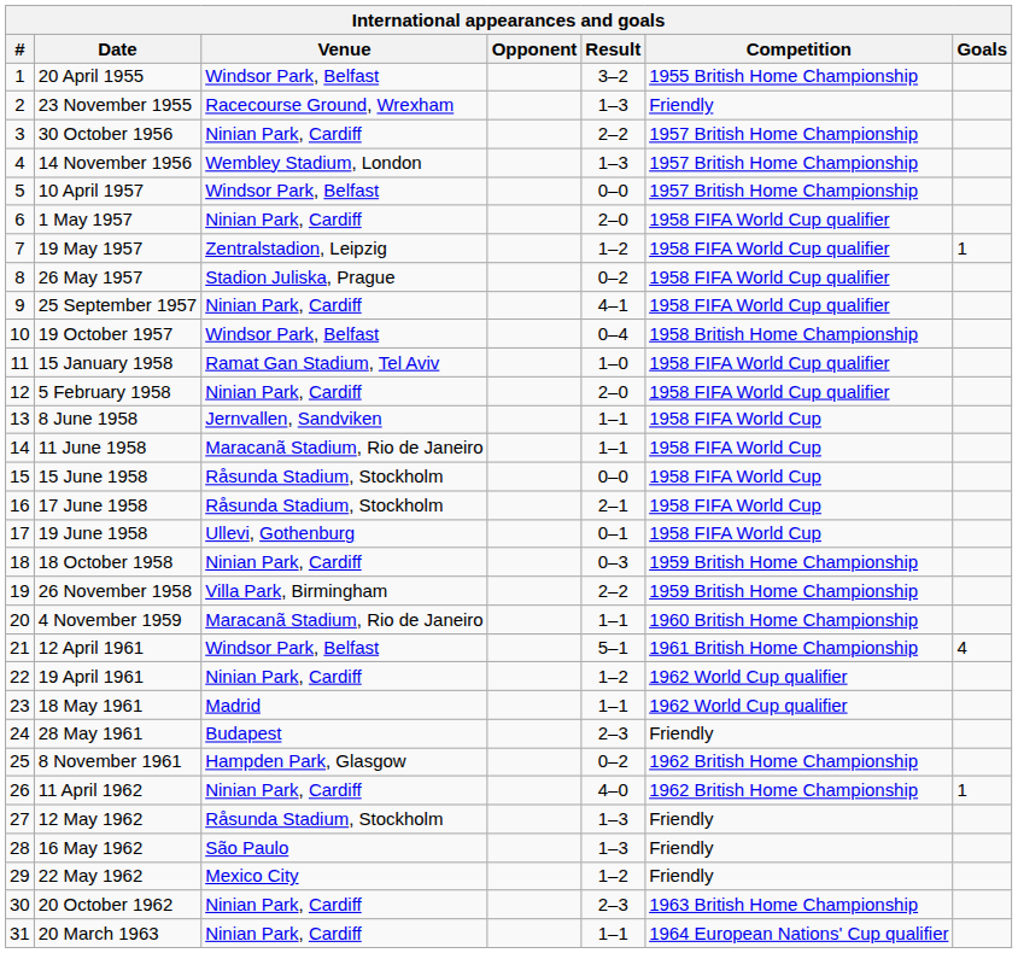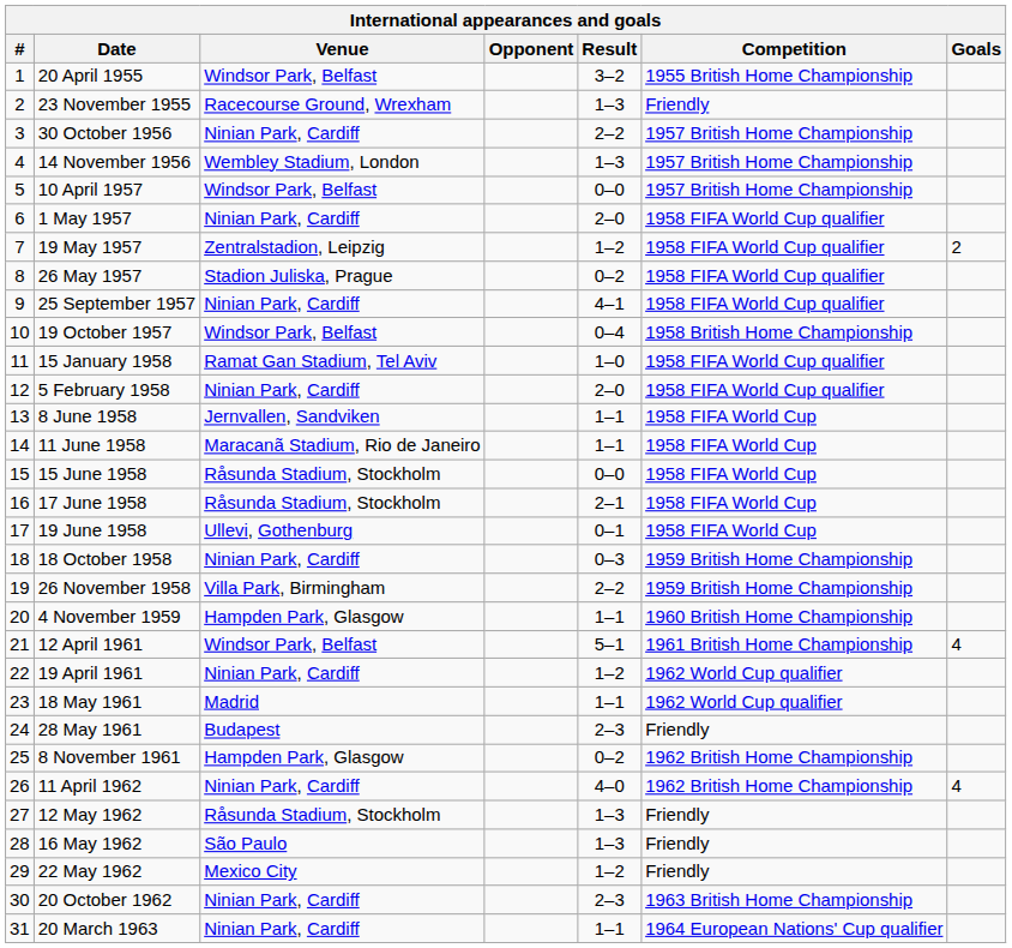 <table class="wikitable collapsible" style="font-size:90%">
 <tr>
 <th colspan="7"><strong>International appearances and goals</strong></th>
 </tr>
 <tr>
 <th>#</th>
 <th>Date</th>
 <th>Venue</th>
 <th>Opponent</th>
 <th>Result</th>
 <th>Competition</th>
 <th>Goals</th>
 </tr>
 <tr>
 <td align="center">1</td>
 <td>20 April 1955</td>
 <td><a href='#'>Windsor Park</a>, <a href='#'>Belfast</a></td>
 <td></td>
 <td align="center">3–2</td>
 <td><a href='#'>1955 British Home Championship</a></td>
 <td></td>
 </tr>
 <tr>
 <td align="center">2</td>
 <td>23 November 1955</td>
 <td><a href='#'>Racecourse Ground</a>, <a href='#'>Wrexham</a></td>
 <td></td>
 <td align="center">1–3</td>
 <td><a href='#'>Friendly</a></td>
 <td></td>
 </tr>
 <tr>
 <td align="center">3</td>
 <td>30 October 1956</td>
 <td><a href='#'>Ninian Park</a>, <a href='#'>Cardiff</a></td>
 <td></td>
 <td align="center">2–2</td>
 <td><a href='#'>1957 British Home Championship</a></td>
 <td></td>
 </tr>
 <tr>
 <td align="center">4</td>
 <td>14 November 1956</td>
 <td><a href='#'>Wembley Stadium</a>, London</td>
 <td></td>
 <td align="center">1–3</td>
 <td><a href='#'>1957 British Home Championship</a></td>
 <td></td>
 </tr>
 <tr>
 <td align="center">5</td>
 <td>10 April 1957</td>
 <td><a href='#'>Windsor Park</a>, <a href='#'>Belfast</a></td>
 <td></td>
 <td align="center">0–0</td>
 <td><a href='#'>1957 British Home Championship</a></td>
 <td></td>
 </tr>
 <tr>
 <td align="center">6</td>
 <td>1 May 1957</td>
 <td><a href='#'>Ninian Park</a>, <a href='#'>Cardiff</a></td>
 <td></td>
 <td align="center">2–0</td>
 <td><a href='#'>1958 FIFA World Cup qualifier</a></td>
 <td></td>
 </tr>
 <tr>
 <td align="center">7</td>
 <td>19 May 1957</td>
 <td><a href='#'>Zentralstadion</a>, Leipzig</td>
 <td></td>
 <td align="center">1–2</td>
 <td><a href='#'>1958 FIFA World Cup qualifier</a></td>
-<td>1</td>
+<td>2</td>
 </tr>
 <tr>
 <td align="center">8</td>
 <td>26 May 1957</td>
 <td><a href='#'>Stadion Juliska</a>, Prague</td>
 <td></td>
 <td align="center">0–2</td>
 <td><a href='#'>1958 FIFA World Cup qualifier</a></td>
 <td></td>
 </tr>
 <tr>
 <td align="center">9</td>
 <td>25 September 1957</td>
 <td><a href='#'>Ninian Park</a>, <a href='#'>Cardiff</a></td>
 <td></td>
 <td align="center">4–1</td>
 <td><a href='#'>1958 FIFA World Cup qualifier</a></td>
 <td></td>
 </tr>
 <tr>
 <td align="center">10</td>
 <td>19 October 1957</td>
 <td><a href='#'>Windsor Park</a>, <a href='#'>Belfast</a></td>
 <td></td>
 <td align="center">0–4</td>
 <td><a href='#'>1958 British Home Championship</a></td>
 <td></td>
 </tr>
 <tr>
 <td align="center">11</td>
 <td>15 January 1958</td>
 <td><a href='#'>Ramat Gan Stadium</a>, <a href='#'>Tel Aviv</a></td>
 <td></td>
 <td align="center">1–0</td>
 <td><a href='#'>1958 FIFA World Cup qualifier</a></td>
 <td></td>
 </tr>
 <tr>
 <td align="center">12</td>
 <td>5 February 1958</td>
 <td><a href='#'>Ninian Park</a>, <a href='#'>Cardiff</a></td>
 <td></td>
 <td align="center">2–0</td>
 <td><a href='#'>1958 FIFA World Cup qualifier</a></td>
 <td></td>
 </tr>
 <tr>
 <td align="center">13</td>
 <td>8 June 1958</td>
 <td><a href='#'>Jernvallen</a>, <a href='#'>Sandviken</a></td>
 <td></td>
 <td align="center">1–1</td>
 <td><a href='#'>1958 FIFA World Cup</a></td>
 <td></td>
 </tr>
 <tr>
 <td align="center">14</td>
 <td>11 June 1958</td>
 <td><a href='#'>Maracanã Stadium</a>, Rio de Janeiro</td>
 <td></td>
 <td align="center">1–1</td>
 <td><a href='#'>1958 FIFA World Cup</a></td>
 <td></td>
 </tr>
 <tr>
 <td align="center">15</td>
 <td>15 June 1958</td>
 <td><a href='#'>Råsunda Stadium</a>, Stockholm</td>
 <td></td>
 <td align="center">0–0</td>
 <td><a href='#'>1958 FIFA World Cup</a></td>
 <td></td>
 </tr>
 <tr>
 <td align="center">16</td>
 <td>17 June 1958</td>
 <td><a href='#'>Råsunda Stadium</a>, Stockholm</td>
 <td></td>
 <td align="center">2–1</td>
 <td><a href='#'>1958 FIFA World Cup</a></td>
 <td></td>
 </tr>
 <tr>
 <td align="center">17</td>
 <td>19 June 1958</td>
 <td><a href='#'>Ullevi</a>, <a href='#'>Gothenburg</a></td>
 <td></td>
 <td align="center">0–1</td>
 <td><a href='#'>1958 FIFA World Cup</a></td>
 <td></td>
 </tr>
 <tr>
 <td align="center">18</td>
 <td>18 October 1958</td>
 <td><a href='#'>Ninian Park</a>, <a href='#'>Cardiff</a></td>
 <td></td>
 <td align="center">0–3</td>
 <td><a href='#'>1959 British Home Championship</a></td>
 <td></td>
 </tr>
 <tr>
 <td align="center">19</td>
 <td>26 November 1958</td>
 <td><a href='#'>Villa Park</a>, Birmingham</td>
 <td></td>
 <td align="center">2–2</td>
 <td><a href='#'>1959 British Home Championship</a></td>
 <td></td>
 </tr>
 <tr>
 <td align="center">20</td>
 <td>4 November 1959</td>
-<td><a href='#'>Maracanã Stadium</a>, Rio de Janeiro</td>
+<td><a href='#'>Hampden Park</a>, Glasgow</td>
 <td></td>
 <td align="center">1–1</td>
 <td><a href='#'>1960 British Home Championship</a></td>
 <td></td>
 </tr>
 <tr>
 <td align="center">21</td>
 <td>12 April 1961</td>
 <td><a href='#'>Windsor Park</a>, <a href='#'>Belfast</a></td>
 <td></td>
 <td align="center">5–1</td>
 <td><a href='#'>1961 British Home Championship</a></td>
 <td>4</td>
 </tr>
 <tr>
 <td align="center">22</td>
 <td>19 April 1961</td>
 <td><a href='#'>Ninian Park</a>, <a href='#'>Cardiff</a></td>
 <td></td>
 <td align="center">1–2</td>
 <td><a href='#'>1962 World Cup qualifier</a></td>
 <td></td>
 </tr>
 <tr>
 <td align="center">23</td>
 <td>18 May 1961</td>
 <td><a href='#'>Madrid</a></td>
 <td></td>
 <td align="center">1–1</td>
 <td><a href='#'>1962 World Cup qualifier</a></td>
 <td></td>
 </tr>
 <tr>
 <td align="center">24</td>
 <td>28 May 1961</td>
 <td><a href='#'>Budapest</a></td>
 <td></td>
 <td align="center">2–3</td>
 <td>Friendly</td>
 <td></td>
 </tr>
 <tr>
 <td align="center">25</td>
 <td>8 November 1961</td>
 <td><a href='#'>Hampden Park</a>, Glasgow</td>
 <td></td>
 <td align="center">0–2</td>
 <td><a href='#'>1962 British Home Championship</a></td>
 <td></td>
 </tr>
 <tr>
 <td align="center">26</td>
 <td>11 April 1962</td>
 <td><a href='#'>Ninian Park</a>, <a href='#'>Cardiff</a></td>
 <td></td>
 <td align="center">4–0</td>
 <td><a href='#'>1962 British Home Championship</a></td>
-<td>1</td>
+<td>4</td>
 </tr>
 <tr>
 <td align="center">27</td>
 <td>12 May 1962</td>
 <td><a href='#'>Råsunda Stadium</a>, Stockholm</td>
 <td></td>
 <td align="center">1–3</td>
 <td>Friendly</td>
 <td></td>
 </tr>
 <tr>
 <td align="center">28</td>
 <td>16 May 1962</td>
 <td><a href='#'>São Paulo</a></td>
 <td></td>
 <td align="center">1–3</td>
 <td>Friendly</td>
 <td></td>
 </tr>
 <tr>
 <td align="center">29</td>
 <td>22 May 1962</td>
 <td><a href='#'>Mexico City</a></td>
 <td></td>
 <td align="center">1–2</td>
 <td>Friendly</td>
 <td></td>
 </tr>
 <tr>
 <td align="center">30</td>
 <td>20 October 1962</td>
 <td><a href='#'>Ninian Park</a>, <a href='#'>Cardiff</a></td>
 <td></td>
 <td align="center">2–3</td>
 <td><a href='#'>1963 British Home Championship</a></td>
 <td></td>
 </tr>
 <tr>
 <td align="center">31</td>
 <td>20 March 1963</td>
 <td><a href='#'>Ninian Park</a>, <a href='#'>Cardiff</a></td>
 <td></td>
 <td align="center">1–1</td>
 <td><a href='#'>1964 European Nations' Cup qualifier</a></td>
 <td></td>
 </tr>
 <tr>
 </tr>
 </table>
